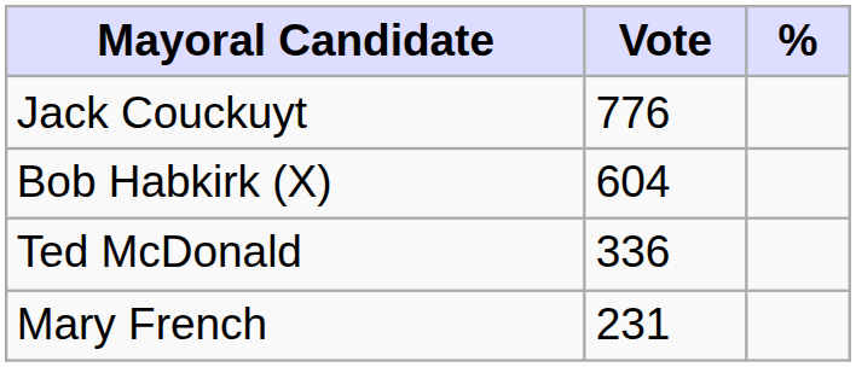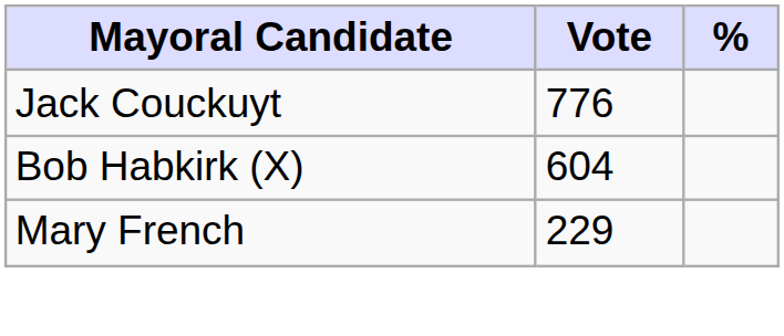 <table class="wikitable">
 <tr>
 <th style="background:#ddf; width:200px;">Mayoral Candidate </th>
 <th style="background:#ddf; width:50px;">Vote</th>
 <th style="background:#ddf; width:30px;">%</th>
 </tr>
 <tr>
 <td>Jack Couckuyt</td>
 <td>776</td>
 <td></td>
 </tr>
 <tr>
 <td>Bob Habkirk (X)</td>
 <td>604</td>
 <td></td>
 </tr>
 <tr>
-<td>Ted McDonald</td>
-<td>336</td>
-<td></td>
-</tr>
-<tr>
 <td>Mary French</td>
-<td>231</td>
+<td>229</td>
 <td></td>
 </tr>
 </table>
